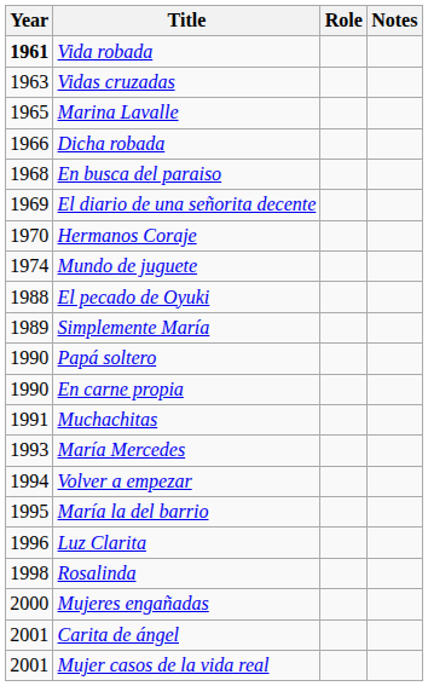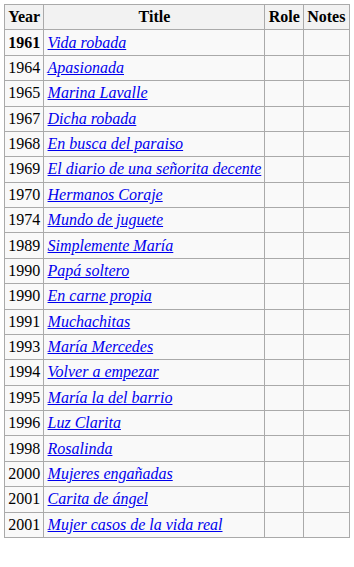 <table class="wikitable sortable">
 <tr>
 <th>Year</th>
 <th>Title</th>
 <th>Role</th>
 <th class="unsortable">Notes</th>
 </tr>
 <tr>
 <td><strong>1961</strong></td>
 <td><em><a href='#'>Vida robada</a></em></td>
 <td></td>
 <td></td>
 </tr>
 <tr>
-<td>1963</td>
-<td><em><a href='#'>Vidas cruzadas</a></em></td>
+<td>1964</td>
+<td><em><a href='#'>Apasionada</a></em></td>
 <td></td>
 <td></td>
 </tr>
 <tr>
 <td>1965</td>
 <td><em><a href='#'>Marina Lavalle</a></em></td>
 <td></td>
 <td></td>
 </tr>
 <tr>
-<td>1966</td>
+<td>1967</td>
 <td><em><a href='#'>Dicha robada</a></em></td>
 <td></td>
 <td></td>
 </tr>
 <tr>
 <td>1968</td>
 <td><em><a href='#'>En busca del paraiso</a></em></td>
 <td></td>
 <td></td>
 </tr>
 <tr>
 <td>1969</td>
 <td><em><a href='#'>El diario de una señorita decente</a></em></td>
 <td></td>
 <td></td>
 </tr>
 <tr>
 <td>1970</td>
 <td><em><a href='#'>Hermanos Coraje</a></em></td>
 <td></td>
 <td></td>
 </tr>
 <tr>
 <td>1974</td>
 <td><em><a href='#'>Mundo de juguete</a></em></td>
-<td></td>
-<td></td>
-</tr>
-<tr>
-<td>1988</td>
-<td><em><a href='#'>El pecado de Oyuki</a></em></td>
 <td></td>
 <td></td>
 </tr>
 <tr>
 <td>1989</td>
 <td><em><a href='#'>Simplemente María</a></em></td>
 <td></td>
 <td></td>
 </tr>
 <tr>
 <td>1990</td>
 <td><em><a href='#'>Papá soltero</a></em></td>
 <td></td>
 <td></td>
 </tr>
 <tr>
 <td>1990</td>
 <td><em><a href='#'>En carne propia</a></em></td>
 <td></td>
 <td></td>
 </tr>
 <tr>
 <td>1991</td>
 <td><em><a href='#'>Muchachitas</a></em></td>
 <td></td>
 <td></td>
 </tr>
 <tr>
 <td>1993</td>
 <td><em><a href='#'>María Mercedes</a></em></td>
 <td></td>
 <td></td>
 </tr>
 <tr>
 <td>1994</td>
 <td><em><a href='#'>Volver a empezar</a></em></td>
 <td></td>
 <td></td>
 </tr>
 <tr>
 <td>1995</td>
 <td><em><a href='#'>María la del barrio</a></em></td>
 <td></td>
 <td></td>
 </tr>
 <tr>
 <td>1996</td>
 <td><em><a href='#'>Luz Clarita</a></em></td>
 <td></td>
 <td></td>
 </tr>
 <tr>
 <td>1998</td>
 <td><em><a href='#'>Rosalinda</a></em></td>
 <td></td>
 <td></td>
 </tr>
 <tr>
 <td>2000</td>
 <td><em><a href='#'>Mujeres engañadas</a></em></td>
 <td></td>
 <td></td>
 </tr>
 <tr>
 <td>2001</td>
 <td><em><a href='#'>Carita de ángel</a></em></td>
 <td></td>
 <td></td>
 </tr>
 <tr>
 <td>2001</td>
 <td><em><a href='#'>Mujer casos de la vida real</a></em></td>
 <td></td>
 <td></td>
 </tr>
 </table>
